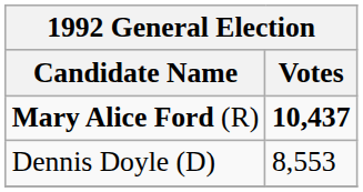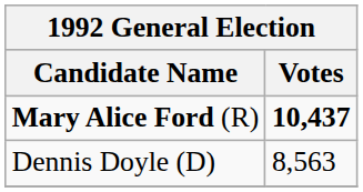 <table class="wikitable">
 <tr>
 <th colspan="3">1992 General Election</th>
 </tr>
 <tr>
 <th>Candidate Name</th>
 <th colspan="2">Votes </th>
 </tr>
 <tr>
 <td><strong>Mary Alice Ford </strong> (R)</td>
 <td><strong>10,437</strong></td>
 </tr>
 <tr>
 <td>Dennis Doyle (D)</td>
-<td>8,553</td>
+<td>8,563</td>
 </tr>
 <tr>
 </tr>
 </table>
